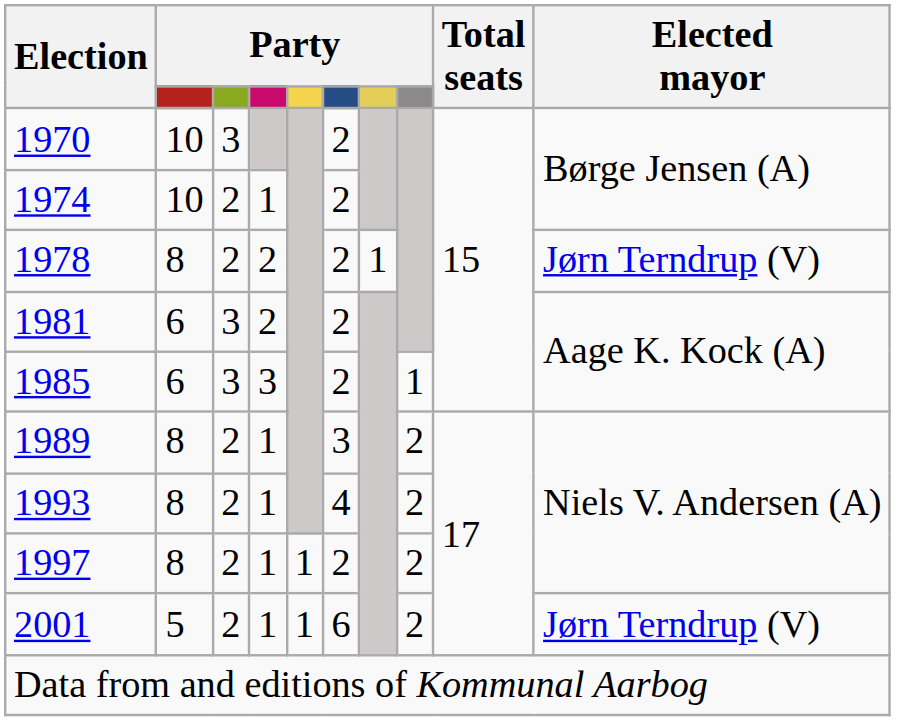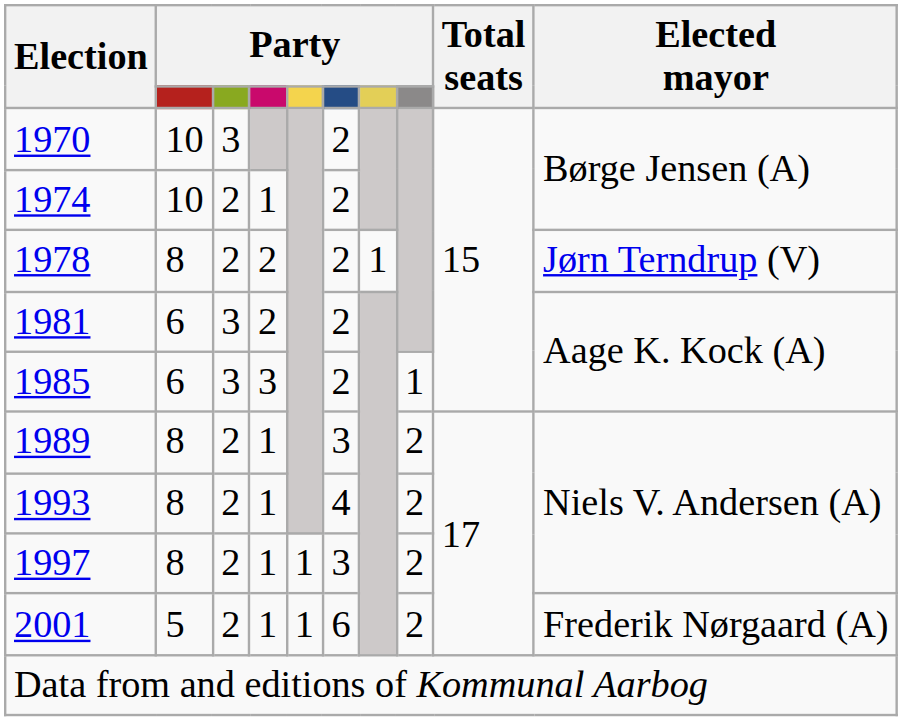 <table class="wikitable">
 <tr>
 <th rowspan=2>Election</th>
 <th colspan=7>Party</th>
 <th rowspan=2>Total<br>seats</th>
 <th rowspan=2>Elected<br>mayor</th>
 </tr>
 <tr>
 <td style="background:#B5211D;"><strong><a href='#'></a></strong></td>
 <td style="background:#89A920;"><strong><a href='#'></a></strong></td>
 <td style="background:#C9096C;"><strong><a href='#'></a></strong></td>
 <td style="background:#F4D44D;"><strong><a href='#'></a></strong></td>
 <td style="background:#254C85;"><strong><a href='#'></a></strong></td>
 <td style="background:#E3CF57;"><strong><a href='#'></a></strong></td>
 <td style="background:#8B8989;"><strong></strong></td>
 </tr>
 <tr>
 <td><a href='#'>1970</a></td>
 <td>10</td>
 <td>3</td>
 <td style="background:#CDC9C9;"></td>
 <td style="background:#CDC9C9;" rowspan=7></td>
 <td>2</td>
 <td style="background:#CDC9C9;" rowspan=2></td>
 <td style="background:#CDC9C9;" rowspan=4></td>
 <td rowspan=5>15</td>
 <td rowspan=2>Børge Jensen (A)</td>
 </tr>
 <tr>
 <td><a href='#'>1974</a></td>
 <td>10</td>
 <td>2</td>
 <td>1</td>
 <td>2</td>
 </tr>
 <tr>
 <td><a href='#'>1978</a></td>
 <td>8</td>
 <td>2</td>
 <td>2</td>
 <td>2</td>
 <td>1</td>
 <td><a href='#'>Jørn Terndrup</a> (V)</td>
 </tr>
 <tr>
 <td><a href='#'>1981</a></td>
 <td>6</td>
 <td>3</td>
 <td>2</td>
 <td>2</td>
 <td style="background:#CDC9C9;" rowspan=6></td>
 <td rowspan=2>Aage K. Kock (A)</td>
 </tr>
 <tr>
 <td><a href='#'>1985</a></td>
 <td>6</td>
 <td>3</td>
 <td>3</td>
 <td>2</td>
 <td>1</td>
 </tr>
 <tr>
 <td><a href='#'>1989</a></td>
 <td>8</td>
 <td>2</td>
 <td>1</td>
 <td>3</td>
 <td>2</td>
 <td rowspan=4>17</td>
 <td rowspan=3>Niels V. Andersen (A)</td>
 </tr>
 <tr>
 <td><a href='#'>1993</a></td>
 <td>8</td>
 <td>2</td>
 <td>1</td>
 <td>4</td>
 <td>2</td>
 </tr>
 <tr>
 <td><a href='#'>1997</a></td>
 <td>8</td>
 <td>2</td>
 <td>1</td>
 <td>1</td>
-<td>2</td>
+<td>3</td>
 <td>2</td>
 </tr>
 <tr>
 <td><a href='#'>2001</a></td>
 <td>5</td>
 <td>2</td>
 <td>1</td>
 <td>1</td>
 <td>6</td>
 <td>2</td>
-<td><a href='#'>Jørn Terndrup</a> (V)</td>
+<td>Frederik Nørgaard (A)</td>
 </tr>
 <tr>
 <td colspan=14>Data from  and editions of <em>Kommunal Aarbog</em></td>
 </tr>
 </table>
